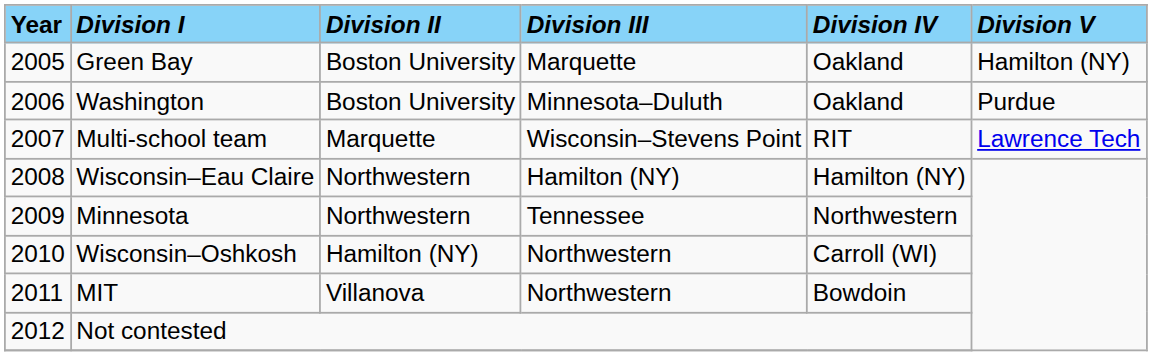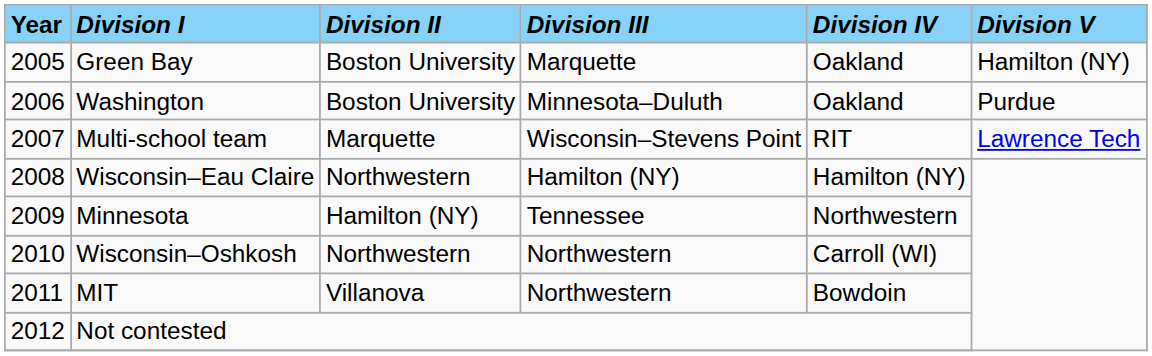 <table class="wikitable" style="font-size:85%;">
 <tr ! style="background-color: #87D3F8;">
 <td><strong>Year</strong></td>
 <td><strong> <em>Division I</em> </strong></td>
 <td><strong> <em>Division II</em> </strong></td>
 <td><strong> <em>Division III</em> </strong></td>
 <td><strong> <em>Division IV</em> </strong></td>
 <td><strong> <em>Division V</em> </strong></td>
 </tr>
 <tr --->
 <td>2005</td>
 <td>Green Bay</td>
 <td>Boston University</td>
 <td>Marquette</td>
 <td>Oakland</td>
 <td>Hamilton (NY)</td>
 </tr>
 <tr --->
 <td>2006</td>
 <td>Washington</td>
 <td>Boston University</td>
 <td>Minnesota–Duluth</td>
 <td>Oakland</td>
 <td>Purdue</td>
 </tr>
 <tr --->
 <td>2007</td>
 <td>Multi-school team</td>
 <td>Marquette</td>
 <td>Wisconsin–Stevens Point</td>
 <td>RIT</td>
 <td><a href='#'>Lawrence Tech</a></td>
 </tr>
 <tr --->
 <td>2008</td>
 <td>Wisconsin–Eau Claire</td>
 <td>Northwestern</td>
 <td>Hamilton (NY)</td>
 <td>Hamilton (NY)</td>
 <td rowspan=6></td>
 </tr>
 <tr --->
 <td>2009</td>
 <td>Minnesota</td>
-<td>Northwestern</td>
+<td>Hamilton (NY)</td>
 <td>Tennessee</td>
 <td>Northwestern</td>
 </tr>
 <tr --->
 <td>2010</td>
 <td>Wisconsin–Oshkosh</td>
-<td>Hamilton (NY)</td>
+<td>Northwestern</td>
 <td>Northwestern</td>
 <td>Carroll (WI)</td>
 </tr>
 <tr --->
 <td>2011</td>
 <td>MIT</td>
 <td>Villanova</td>
 <td>Northwestern</td>
 <td>Bowdoin</td>
 </tr>
 <tr --->
 <td>2012</td>
 <td colspan=4>Not contested</td>
 </tr>
 <tr --->
 </tr>
 </table>
